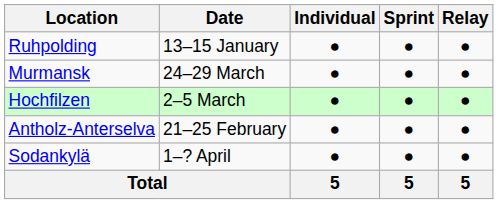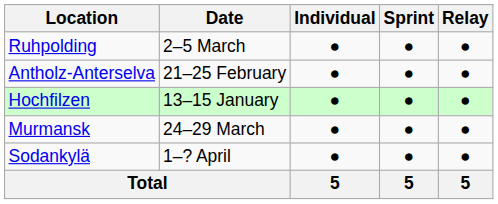 <table class="wikitable" border="1">
 <tr>
 <th>Location</th>
 <th>Date</th>
 <th>Individual</th>
 <th>Sprint</th>
 <th>Relay</th>
 </tr>
 <tr align=center>
 <td align=left> <a href='#'>Ruhpolding</a></td>
+<td align=left>2–5 March</td>
+<td>●</td>
+<td>●</td>
+<td>●</td>
+</tr>
+<tr align=center>
+<td align=left> <a href='#'>Antholz-Anterselva</a></td>
+<td align=left>21–25 February</td>
+<td>●</td>
+<td>●</td>
+<td>●</td>
+</tr>
+<tr align=center style="background:#ccffcc">
+<td align=left> <a href='#'>Hochfilzen</a></td>
 <td align=left>13–15 January</td>
 <td>●</td>
 <td>●</td>
 <td>●</td>
 </tr>
 <tr align=center>
 <td align=left> <a href='#'>Murmansk</a></td>
 <td align=left>24–29 March</td>
-<td>●</td>
-<td>●</td>
-<td>●</td>
-</tr>
-<tr align=center style="background:#ccffcc">
-<td align=left> <a href='#'>Hochfilzen</a></td>
-<td align=left>2–5 March</td>
-<td>●</td>
-<td>●</td>
-<td>●</td>
-</tr>
-<tr align=center>
-<td align=left> <a href='#'>Antholz-Anterselva</a></td>
-<td align=left>21–25 February</td>
 <td>●</td>
 <td>●</td>
 <td>●</td>
 </tr>
 <tr align=center>
 <td align=left> <a href='#'>Sodankylä</a></td>
 <td align=left>1–? April</td>
 <td>●</td>
 <td>●</td>
 <td>●</td>
 </tr>
 <tr align=center>
 <th colspan="2">Total</th>
 <th>5</th>
 <th>5</th>
 <th>5</th>
 </tr>
 </table>
